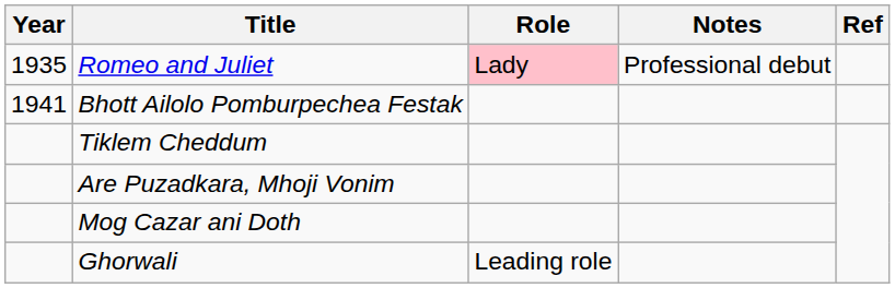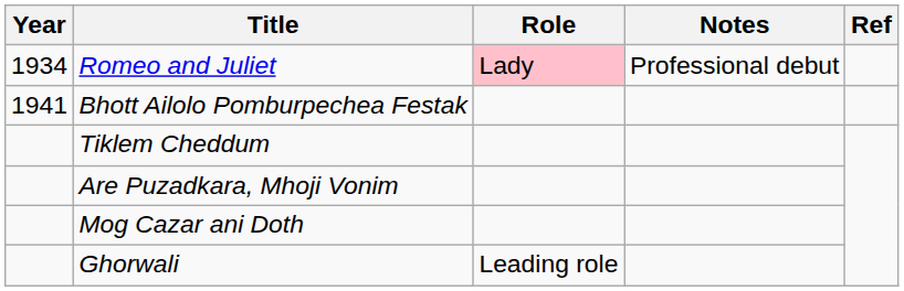 <table class="wikitable sortable">
 <tr>
 <th>Year</th>
 <th>Title</th>
 <th>Role</th>
 <th>Notes</th>
 <th>Ref</th>
 </tr>
 <tr>
-<td>1935</td>
+<td>1934</td>
 <td><em><a href='#'>Romeo and Juliet</a></em></td>
 <td style="background: pink;">Lady</td>
 <td>Professional debut</td>
 <td></td>
 </tr>
 <tr>
 <td>1941</td>
 <td><em>Bhott Ailolo Pomburpechea Festak</em></td>
 <td></td>
 <td></td>
 <td></td>
 </tr>
 <tr>
 <td></td>
 <td><em>Tiklem Cheddum</em></td>
 <td></td>
 <td></td>
 <td rowspan="4"></td>
 </tr>
 <tr>
 <td></td>
 <td><em>Are Puzadkara, Mhoji Vonim</em></td>
 <td></td>
 <td></td>
 </tr>
 <tr>
 <td></td>
 <td><em>Mog Cazar ani Doth</em></td>
 <td></td>
 <td></td>
 </tr>
 <tr>
 <td></td>
 <td><em>Ghorwali</em></td>
 <td>Leading role</td>
 <td></td>
 </tr>
 </table>
